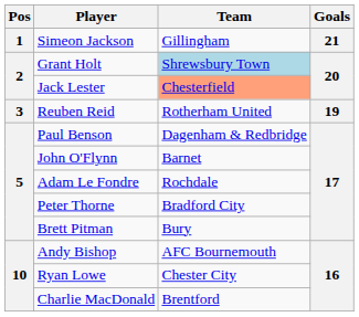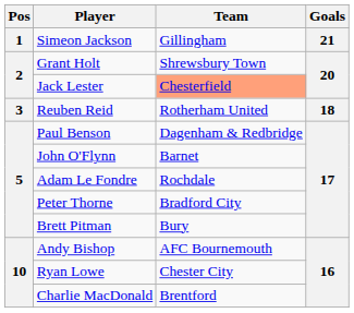 <table class="wikitable">
 <tr>
 <th>Pos</th>
 <th>Player</th>
 <th>Team</th>
 <th>Goals</th>
 </tr>
 <tr>
 <th>1</th>
 <td><a href='#'>Simeon Jackson</a> </td>
 <td><a href='#'>Gillingham</a></td>
 <th>21</th>
 </tr>
 <tr>
 <th rowspan="2">2</th>
 <td><a href='#'>Grant Holt</a></td>
-<td style="background: lightblue;"><a href='#'>Shrewsbury Town</a></td>
+<td><a href='#'>Shrewsbury Town</a></td>
 <th rowspan="2">20</th>
 </tr>
 <tr>
 <td><a href='#'>Jack Lester</a></td>
 <td style="background: lightsalmon;"><a href='#'>Chesterfield</a></td>
 </tr>
 <tr>
 <th>3</th>
 <td><a href='#'>Reuben Reid</a></td>
 <td><a href='#'>Rotherham United</a></td>
-<th>19</th>
+<th>18</th>
 </tr>
 <tr>
 <th rowspan="5">5</th>
 <td><a href='#'>Paul Benson</a></td>
 <td><a href='#'>Dagenham & Redbridge</a></td>
 <th rowspan="5">17</th>
 </tr>
 <tr>
 <td><a href='#'>John O'Flynn</a></td>
 <td><a href='#'>Barnet</a></td>
 </tr>
 <tr>
 <td><a href='#'>Adam Le Fondre</a></td>
 <td><a href='#'>Rochdale</a></td>
 </tr>
 <tr>
 <td><a href='#'>Peter Thorne</a></td>
 <td><a href='#'>Bradford City</a></td>
 </tr>
 <tr>
 <td><a href='#'>Brett Pitman</a></td>
 <td><a href='#'>Bury</a></td>
 </tr>
 <tr>
 <th rowspan="3">10</th>
 <td><a href='#'>Andy Bishop</a></td>
 <td><a href='#'>AFC Bournemouth</a></td>
 <th rowspan="3">16</th>
 </tr>
 <tr>
 <td><a href='#'>Ryan Lowe</a></td>
 <td><a href='#'>Chester City</a></td>
 </tr>
 <tr>
 <td><a href='#'>Charlie MacDonald</a></td>
 <td><a href='#'>Brentford</a></td>
 </tr>
 </table>
